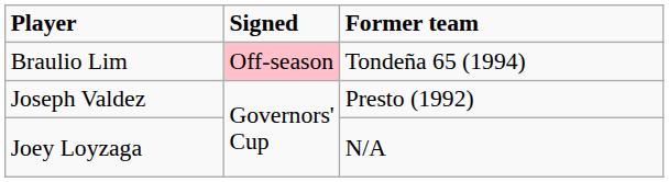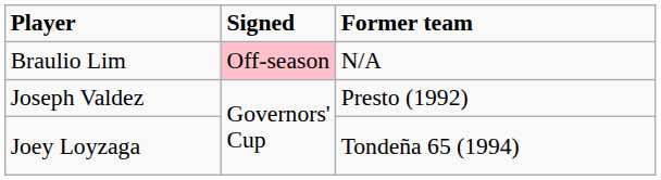 <table class="wikitable sortable sortable">
 <tr>
 <td style="width:140px"><strong>Player</strong></td>
 <td style="width:70px"><strong>Signed</strong></td>
 <td style="width:210px"><strong>Former team</strong></td>
 </tr>
 <tr>
 <td>Braulio Lim</td>
 <td style="background: pink;">Off-season</td>
-<td>Tondeña 65 (1994)</td>
+<td>N/A</td>
 </tr>
 <tr>
 <td>Joseph Valdez</td>
 <td rowspan="2">Governors' Cup</td>
 <td>Presto (1992)</td>
 </tr>
 <tr style="height:40px">
 <td>Joey Loyzaga</td>
-<td>N/A</td>
+<td>Tondeña 65 (1994)</td>
 </tr>
 </table>
